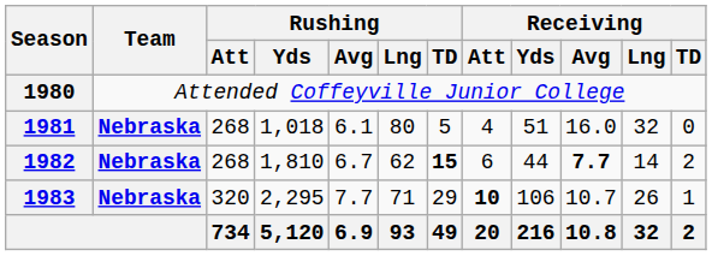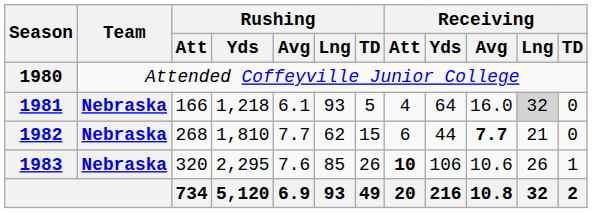 <table class=wikitable style="text-align:center;">
 <tr>
 <th rowspan="2">Season</th>
 <th rowspan="2">Team</th>
 <th colspan="5">Rushing</th>
 <th colspan="5">Receiving</th>
 </tr>
 <tr>
 <th>Att</th>
 <th>Yds</th>
 <th>Avg</th>
 <th>Lng</th>
 <th>TD</th>
 <th>Att</th>
 <th>Yds</th>
 <th>Avg</th>
 <th>Lng</th>
 <th>TD</th>
 </tr>
 <tr>
 <th>1980</th>
 <td colspan="11"><em>Attended <a href='#'>Coffeyville Junior College</a></em></td>
 </tr>
 <tr>
 <th><a href='#'>1981</a></th>
 <th><a href='#'>Nebraska</a></th>
-<td>268</td>
-<td>1,018</td>
+<td>166</td>
+<td>1,218</td>
 <td>6.1</td>
-<td>80</td>
+<td>93</td>
 <td>5</td>
 <td>4</td>
-<td>51</td>
+<td>64</td>
 <td>16.0</td>
-<td>32</td>
+<td style="background: lightgrey;">32</td>
 <td>0</td>
 </tr>
 <tr>
 <th><a href='#'>1982</a></th>
 <th><a href='#'>Nebraska</a></th>
 <td>268</td>
 <td>1,810</td>
-<td>6.7</td>
+<td>7.7</td>
 <td>62</td>
-<td><strong>15</strong></td>
+<td>15</td>
 <td>6</td>
 <td>44</td>
 <td><strong>7.7</strong></td>
-<td>14</td>
-<td>2</td>
+<td>21</td>
+<td>0</td>
 </tr>
 <tr>
 <th><a href='#'>1983</a></th>
 <th><a href='#'>Nebraska</a></th>
 <td>320</td>
 <td>2,295</td>
-<td>7.7</td>
-<td>71</td>
-<td>29</td>
+<td>7.6</td>
+<td>85</td>
+<td>26</td>
 <td><strong>10</strong></td>
 <td>106</td>
-<td>10.7</td>
+<td>10.6</td>
 <td>26</td>
 <td>1</td>
 </tr>
 <tr>
 <th colspan="2"></th>
 <th>734</th>
 <th>5,120</th>
 <th>6.9</th>
 <th>93</th>
 <th>49</th>
 <th>20</th>
 <th>216</th>
 <th>10.8</th>
 <th>32</th>
 <th>2</th>
 </tr>
 </table>
